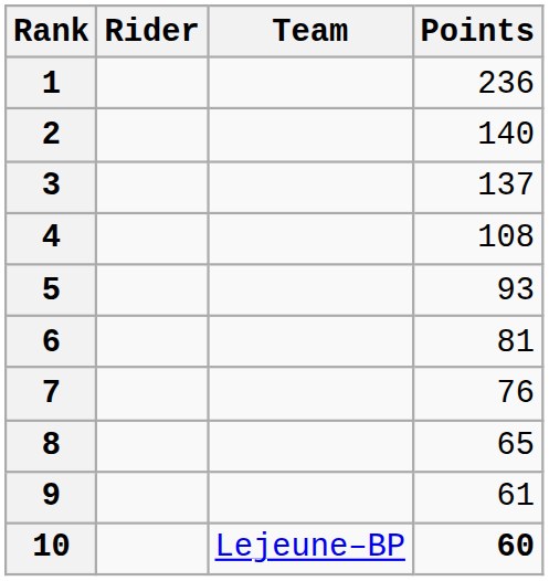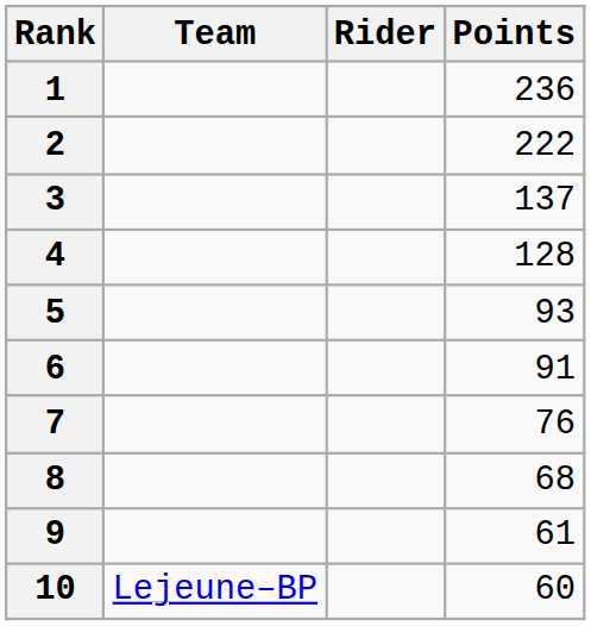 <table class="wikitable">
 <tr>
 <th scope="col">Rank</th>
+<th scope="col">Team</th>
 <th scope="col">Rider</th>
-<th scope="col">Team</th>
 <th scope="col">Points</th>
 </tr>
 <tr>
 <th scope="row">1</th>
+<td></td>
 <td> </td>
-<td></td>
 <td style="text-align:right;">236</td>
 </tr>
 <tr>
 <th scope="row">2</th>
 <td></td>
 <td></td>
-<td style="text-align:right;">140</td>
+<td style="text-align:right;">222</td>
 </tr>
 <tr>
 <th scope="row">3</th>
+<td></td>
 <td> </td>
-<td></td>
 <td style="text-align:right;">137</td>
 </tr>
 <tr>
 <th scope="row">4</th>
 <td></td>
 <td></td>
-<td style="text-align:right;">108</td>
+<td style="text-align:right;">128</td>
 </tr>
 <tr>
 <th scope="row">5</th>
 <td></td>
 <td></td>
 <td style="text-align:right;">93</td>
 </tr>
 <tr>
 <th scope="row">6</th>
 <td></td>
 <td></td>
-<td style="text-align:right;">81</td>
+<td style="text-align:right;">91</td>
 </tr>
 <tr>
 <th scope="row">7</th>
 <td></td>
 <td></td>
 <td style="text-align:right;">76</td>
 </tr>
 <tr>
 <th scope="row">8</th>
+<td></td>
 <td> </td>
-<td></td>
-<td style="text-align:right;">65</td>
+<td style="text-align:right;">68</td>
 </tr>
 <tr>
 <th scope="row">9</th>
 <td></td>
 <td></td>
 <td style="text-align:right;">61</td>
 </tr>
 <tr>
 <th scope="row">10</th>
+<td><a href='#'>Lejeune–BP</a></td>
 <td> </td>
-<td><a href='#'>Lejeune–BP</a></td>
-<td style="text-align:right;"><strong>60</strong></td>
+<td style="text-align:right;">60</td>
 </tr>
 </table>
